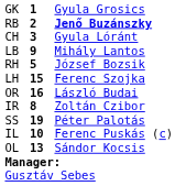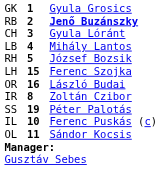 <table style="font-size:90%; margin:0.2em auto;" cellspacing="0" cellpadding="0">
 <tr>
 <th width=25></th>
 <th width=25></th>
 </tr>
 <tr>
 <td>GK</td>
 <td><strong> 1</strong></td>
 <td><a href='#'>Gyula Grosics</a></td>
 </tr>
 <tr>
 <td>RB</td>
 <td><strong> 2</strong></td>
 <td><strong><a href='#'>Jenő Buzánszky</a></strong></td>
 </tr>
 <tr>
 <td>CH</td>
 <td><strong> 3</strong></td>
 <td><a href='#'>Gyula Lóránt</a></td>
 </tr>
 <tr>
 <td>LB</td>
-<td><strong> 9</strong></td>
+<td><strong> 4</strong></td>
 <td><a href='#'>Mihály Lantos</a></td>
 </tr>
 <tr>
 <td>RH</td>
 <td><strong> 5</strong></td>
 <td><a href='#'>József Bozsik</a></td>
 </tr>
 <tr>
 <td>LH</td>
 <td><strong>15</strong></td>
 <td><a href='#'>Ferenc Szojka</a></td>
 </tr>
 <tr>
 <td>OR</td>
 <td><strong>16</strong></td>
 <td><a href='#'>László Budai</a></td>
 </tr>
 <tr>
 <td>IR</td>
 <td><strong>8</strong></td>
 <td><a href='#'>Zoltán Czibor</a></td>
 </tr>
 <tr>
 <td>SS</td>
 <td><strong>19</strong></td>
 <td><a href='#'>Péter Palotás</a></td>
 </tr>
 <tr>
 <td>IL</td>
 <td><strong>10</strong></td>
 <td><a href='#'>Ferenc Puskás</a> (<a href='#'>c</a>)</td>
 </tr>
 <tr>
 <td>OL</td>
-<td><strong>13</strong></td>
+<td><strong>11</strong></td>
 <td><a href='#'>Sándor Kocsis</a></td>
 </tr>
 <tr>
 <td colspan=3><strong>Manager:</strong></td>
 </tr>
 <tr>
 <td colspan=4> <a href='#'>Gusztáv Sebes</a></td>
 </tr>
 </table>
